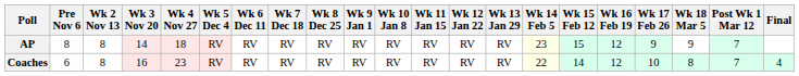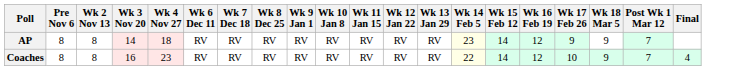 <table class="wikitable" style="white-space:nowrap;">
 <tr>
 <th>Poll</th>
 <th>Pre<br>Nov 6</th>
 <th>Wk 2<br>Nov 13</th>
 <th>Wk 3<br>Nov 20</th>
 <th>Wk 4<br>Nov 27</th>
-<th>Wk 5<br>Dec 4</th>
 <th>Wk 6<br>Dec 11</th>
 <th>Wk 7<br>Dec 18</th>
 <th>Wk 8<br>Dec 25</th>
 <th>Wk 9<br>Jan 1</th>
 <th>Wk 10<br>Jan 8</th>
 <th>Wk 11<br>Jan 15</th>
 <th>Wk 12<br>Jan 22</th>
 <th>Wk 13<br>Jan 29</th>
 <th>Wk 14<br>Feb 5</th>
 <th>Wk 15<br>Feb 12</th>
 <th>Wk 16<br>Feb 19</th>
 <th>Wk 17<br>Feb 26</th>
 <th>Wk 18<br>Mar 5</th>
 <th>Post Wk 1<br>Mar 12</th>
 <th>Final</th>
 </tr>
 <tr style="text-align:center;">
 <th>AP</th>
 <td style="background:#FFF;">8</td>
 <td style="background:#FFF;">8</td>
 <td style="background:#FFE6E6;">14</td>
 <td style="background:#FFE6E6;">18</td>
-<td style="background:#FFE6E6">RV</td>
 <td style="background:#FFF;">RV</td>
 <td style="background:#FFF;">RV</td>
 <td style="background:#FFF;">RV</td>
 <td style="background:#FFF;">RV</td>
 <td style="background:#FFF;">RV</td>
 <td style="background:#FFF;">RV</td>
 <td style="background:#FFF;">RV</td>
 <td style="background:#FFF;">RV</td>
 <td style="background:#FFFFE6;">23</td>
-<td style="background:#D8FFEB;">15</td>
+<td style="background:#D8FFEB;">14</td>
 <td style="background:#D8FFEB;">12</td>
 <td style="background:#D8FFEB;">9</td>
 <td style="background:#FFF;">9</td>
 <td style="background:#D8FFEB;">7</td>
 <td style="background:#FFF;"></td>
 </tr>
 <tr style="text-align:center;">
 <th>Coaches</th>
-<td style="background:#FFF;">6</td>
+<td style="background:#FFF;">8</td>
 <td style="background:#FFF;">8</td>
 <td style="background:#FFE6E6;">16</td>
 <td style="background:#FFE6E6;">23</td>
-<td style="background:#FFE6E6;">RV</td>
 <td style="background:#FFF;">RV</td>
 <td style="background:#FFF;">RV</td>
 <td style="background:#FFF;">RV</td>
 <td style="background:#FFF;">RV</td>
 <td style="background:#FFF;">RV</td>
 <td style="background:#FFF;">RV</td>
 <td style="background:#FFF;">RV</td>
 <td style="background:#FFF;">RV</td>
 <td style="background:#FFFFE6;">22</td>
 <td style="background:#D8FFEB;">14</td>
 <td style="background:#D8FFEB;">12</td>
 <td style="background:#D8FFEB;">10</td>
-<td style="background:#D8FFEB;">8</td>
+<td style="background:#D8FFEB;">9</td>
 <td style="background:#D8FFEB;">7</td>
 <td style="background:#D8FFEB;">4</td>
 </tr>
 </table>
